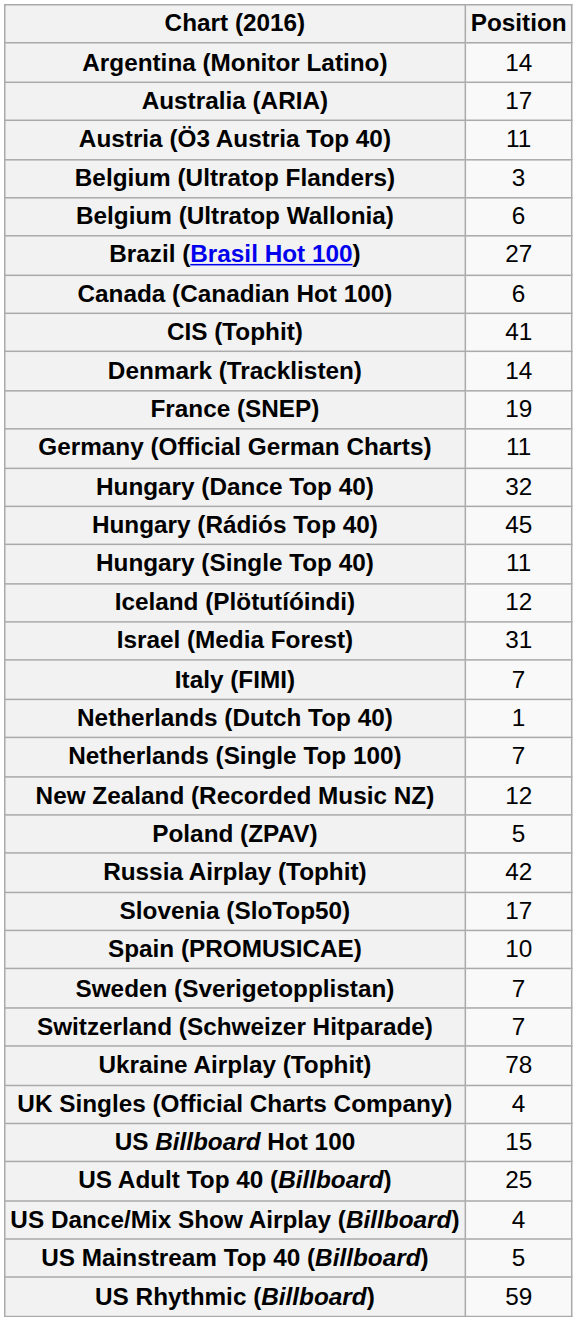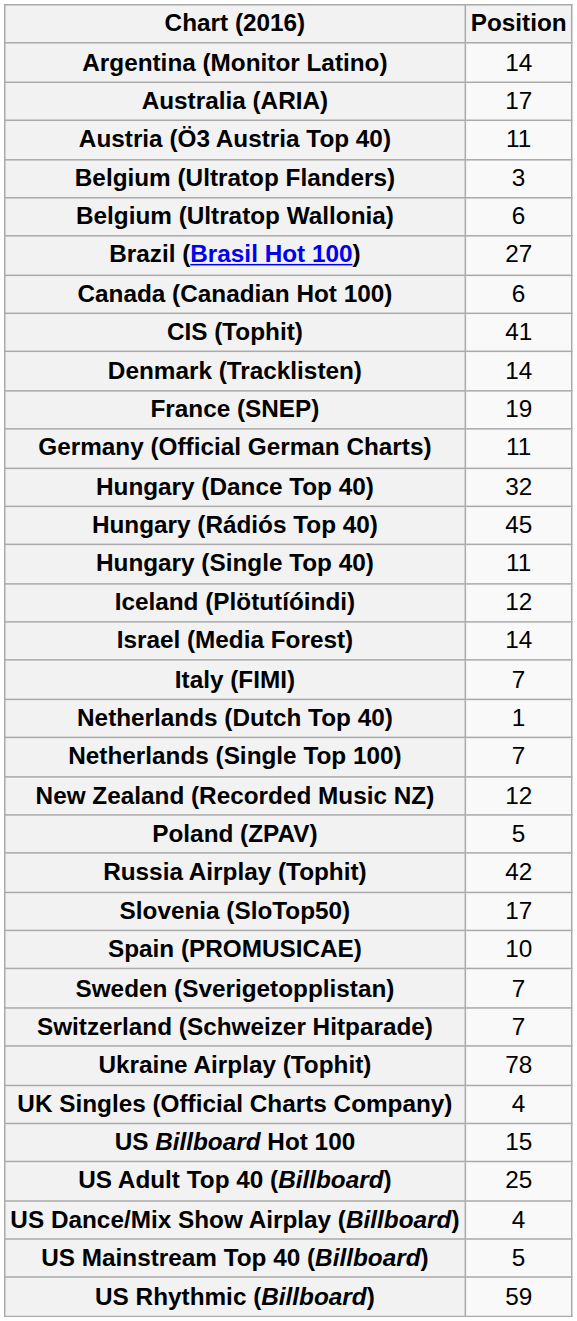 <table class="wikitable plainrowheaders sortable" style="text-align:center">
 <tr>
 <th>Chart (2016)</th>
 <th>Position</th>
 </tr>
 <tr>
 <th scope="row">Argentina (Monitor Latino)</th>
 <td>14</td>
 </tr>
 <tr>
 <th scope="row">Australia (ARIA)</th>
 <td>17</td>
 </tr>
 <tr>
 <th scope="row">Austria (Ö3 Austria Top 40)</th>
 <td>11</td>
 </tr>
 <tr>
 <th scope="row">Belgium (Ultratop Flanders)</th>
 <td>3</td>
 </tr>
 <tr>
 <th scope="row">Belgium (Ultratop Wallonia)</th>
 <td>6</td>
 </tr>
 <tr>
 <th scope="row">Brazil (<a href='#'>Brasil Hot 100</a>)</th>
 <td>27</td>
 </tr>
 <tr>
 <th scope="row">Canada (Canadian Hot 100)</th>
 <td>6</td>
 </tr>
 <tr>
 <th scope="row">CIS (Tophit)</th>
 <td style="text-align:center;">41</td>
 </tr>
 <tr>
 <th scope="row">Denmark (Tracklisten)</th>
 <td>14</td>
 </tr>
 <tr>
 <th scope="row">France (SNEP)</th>
 <td>19</td>
 </tr>
 <tr>
 <th scope="row">Germany (Official German Charts)</th>
 <td>11</td>
 </tr>
 <tr>
 <th scope="row">Hungary (Dance Top 40)</th>
 <td>32</td>
 </tr>
 <tr>
 <th scope="row">Hungary (Rádiós Top 40)</th>
 <td>45</td>
 </tr>
 <tr>
 <th scope="row">Hungary (Single Top 40)</th>
 <td>11</td>
 </tr>
 <tr>
 <th scope="row">Iceland (Plötutíóindi)</th>
 <td>12</td>
 </tr>
 <tr>
 <th scope="row">Israel (Media Forest)</th>
-<td>31</td>
+<td>14</td>
 </tr>
 <tr>
 <th scope="row">Italy (FIMI)</th>
 <td>7</td>
 </tr>
 <tr>
 <th scope="row">Netherlands (Dutch Top 40)</th>
 <td>1</td>
 </tr>
 <tr>
 <th scope="row">Netherlands (Single Top 100)</th>
 <td>7</td>
 </tr>
 <tr>
 <th scope="row">New Zealand (Recorded Music NZ)</th>
 <td>12</td>
 </tr>
 <tr>
 <th scope="row">Poland (ZPAV)</th>
 <td>5</td>
 </tr>
 <tr>
 <th scope="row">Russia Airplay (Tophit)</th>
 <td style="text-align:center;">42</td>
 </tr>
 <tr>
 <th scope="row">Slovenia (SloTop50)</th>
 <td>17</td>
 </tr>
 <tr>
 <th scope="row">Spain (PROMUSICAE)</th>
 <td>10</td>
 </tr>
 <tr>
 <th scope="row">Sweden (Sverigetopplistan)</th>
 <td>7</td>
 </tr>
 <tr>
 <th scope="row">Switzerland (Schweizer Hitparade)</th>
 <td>7</td>
 </tr>
 <tr>
 <th scope="row">Ukraine Airplay (Tophit)</th>
 <td style="text-align:center;">78</td>
 </tr>
 <tr>
 <th scope="row">UK Singles (Official Charts Company)</th>
 <td>4</td>
 </tr>
 <tr>
 <th scope="row">US <em>Billboard</em> Hot 100</th>
 <td>15</td>
 </tr>
 <tr>
 <th scope="row">US Adult Top 40 (<em>Billboard</em>)</th>
 <td>25</td>
 </tr>
 <tr>
 <th scope="row">US Dance/Mix Show Airplay (<em>Billboard</em>)</th>
 <td>4</td>
 </tr>
 <tr>
 <th scope="row">US Mainstream Top 40 (<em>Billboard</em>)</th>
 <td>5</td>
 </tr>
 <tr>
 <th scope="row">US Rhythmic (<em>Billboard</em>)</th>
 <td>59</td>
 </tr>
 </table>
